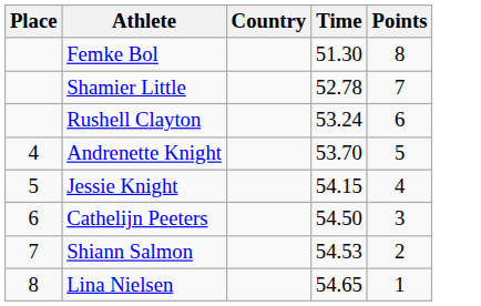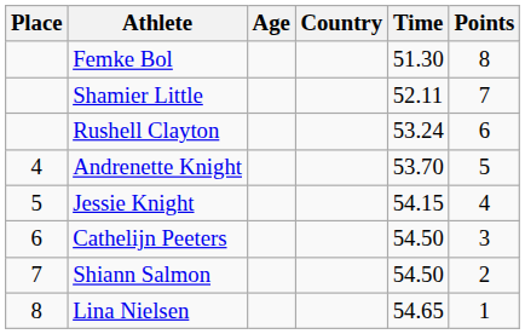 <table class="wikitable mw-datatable sortable">
 <tr>
 <th>Place</th>
 <th>Athlete</th>
+<th>Age</th>
 <th>Country</th>
 <th>Time</th>
 <th>Points</th>
 </tr>
 <tr>
 <td align=center></td>
 <td><a href='#'>Femke Bol</a></td>
 <td></td>
+<td></td>
 <td>51.30</td>
 <td align=center>8</td>
 </tr>
 <tr>
 <td align=center></td>
 <td><a href='#'>Shamier Little</a></td>
 <td></td>
-<td>52.78</td>
+<td></td>
+<td>52.11</td>
 <td align=center>7</td>
 </tr>
 <tr>
 <td align=center></td>
 <td><a href='#'>Rushell Clayton</a></td>
+<td></td>
 <td></td>
 <td>53.24</td>
 <td align=center>6</td>
 </tr>
 <tr>
 <td align=center>4</td>
 <td><a href='#'>Andrenette Knight</a></td>
 <td></td>
+<td></td>
 <td>53.70</td>
 <td align=center>5</td>
 </tr>
 <tr>
 <td align=center>5</td>
 <td><a href='#'>Jessie Knight</a></td>
+<td></td>
 <td></td>
 <td>54.15</td>
 <td align=center>4</td>
 </tr>
 <tr>
 <td align=center>6</td>
 <td><a href='#'>Cathelijn Peeters</a></td>
 <td></td>
+<td></td>
 <td>54.50</td>
 <td align=center>3</td>
 </tr>
 <tr>
 <td align=center>7</td>
 <td><a href='#'>Shiann Salmon</a></td>
 <td></td>
-<td>54.53</td>
+<td></td>
+<td>54.50</td>
 <td align=center>2</td>
 </tr>
 <tr>
 <td align=center>8</td>
 <td><a href='#'>Lina Nielsen</a></td>
 <td></td>
+<td></td>
 <td>54.65</td>
 <td align=center>1</td>
 </tr>
 </table>
